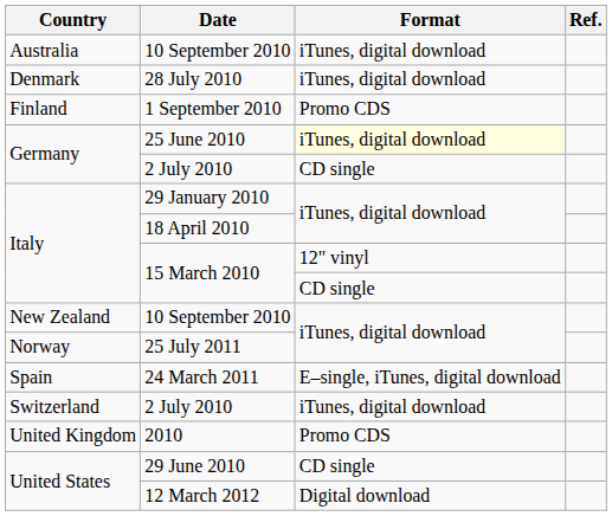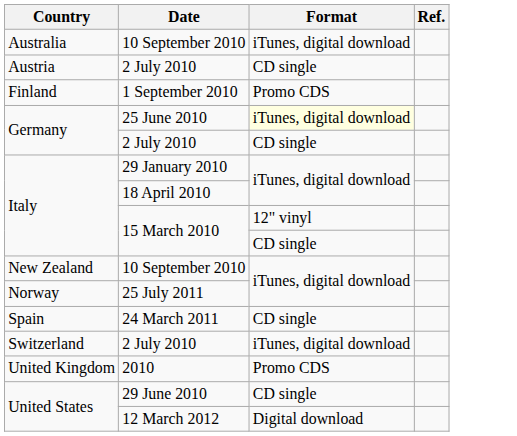 <table class="wikitable plainrowheaders">
 <tr>
 <th scope="col">Country</th>
 <th scope="col">Date</th>
 <th scope="col">Format</th>
 <th scope="col">Ref.</th>
 </tr>
 <tr>
 <td rowspan="1">Australia</td>
 <td rowspan="1">10 September 2010</td>
 <td rowspan="1">iTunes, digital download</td>
 <td></td>
 </tr>
 <tr>
-<td rowspan="1">Denmark</td>
-<td rowspan="1">28 July 2010</td>
-<td rowspan="1">iTunes, digital download</td>
+<td rowspan="1">Austria</td>
+<td rowspan="1">2 July 2010</td>
+<td rowspan="1">CD single</td>
 <td></td>
 </tr>
 <tr>
 <td rowspan="1">Finland</td>
 <td rowspan="1">1 September 2010</td>
 <td rowspan="1">Promo CDS</td>
 <td></td>
 </tr>
 <tr>
 <td rowspan="2">Germany</td>
 <td rowspan="1">25 June 2010</td>
 <td rowspan="1" style="background: lightyellow;">iTunes, digital download</td>
 <td></td>
 </tr>
 <tr>
 <td rowspan="1">2 July 2010</td>
 <td rowspan="1">CD single</td>
 <td></td>
 </tr>
 <tr>
 <td rowspan="4">Italy</td>
 <td rowspan="1">29 January 2010</td>
 <td rowspan="2">iTunes, digital download</td>
 <td></td>
 </tr>
 <tr>
 <td rowspan="1">18 April 2010</td>
 <td></td>
 </tr>
 <tr>
 <td rowspan="2">15 March 2010</td>
 <td rowspan="1">12" vinyl</td>
 <td></td>
 </tr>
 <tr>
 <td rowspan="1">CD single</td>
 <td></td>
 </tr>
 <tr>
 <td rowspan="1">New Zealand</td>
 <td rowspan="1">10 September 2010</td>
 <td rowspan="2">iTunes, digital download</td>
 <td></td>
 </tr>
 <tr>
 <td rowspan="1">Norway</td>
 <td rowspan="1">25 July 2011</td>
 <td></td>
 </tr>
 <tr>
 <td rowspan="1">Spain</td>
 <td rowspan="1">24 March 2011</td>
-<td rowspan="1">E–single, iTunes, digital download</td>
+<td rowspan="1">CD single</td>
 <td></td>
 </tr>
 <tr>
 <td rowspan="1">Switzerland</td>
 <td rowspan="1">2 July 2010</td>
 <td rowspan="1">iTunes, digital download</td>
 <td></td>
 </tr>
 <tr>
 <td rowspan="1">United Kingdom</td>
 <td rowspan="1">2010</td>
 <td rowspan="1">Promo CDS</td>
 <td></td>
 </tr>
 <tr>
 <td rowspan="2">United States</td>
 <td rowspan="1">29 June 2010</td>
 <td rowspan="1">CD single</td>
 <td></td>
 </tr>
 <tr>
 <td rowspan="1">12 March 2012</td>
 <td rowspan="1">Digital download</td>
 <td></td>
 </tr>
 </table>
